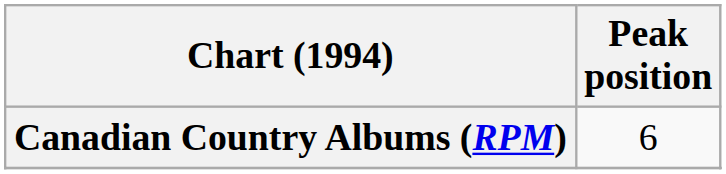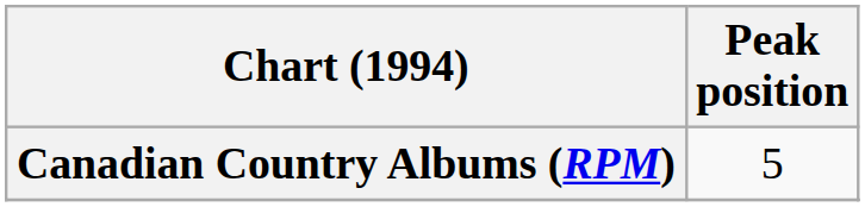 <table class="wikitable sortable plainrowheaders" style="text-align:center">
 <tr>
 <th scope="col">Chart (1994)</th>
 <th scope="col">Peak<br>position</th>
 </tr>
 <tr>
 <th scope="row">Canadian Country Albums (<em><a href='#'>RPM</a></em>)</th>
-<td>6</td>
+<td>5</td>
 </tr>
 <tr>
 </tr>
 <tr>
 </tr>
 <tr>
 </tr>
 </table>
